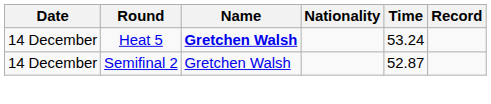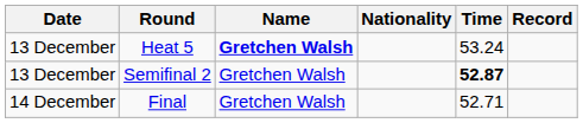 <table class="wikitable" style=text-align:center>
 <tr>
 <th>Date</th>
 <th>Round</th>
 <th>Name</th>
 <th>Nationality</th>
 <th>Time</th>
 <th>Record</th>
 </tr>
 <tr>
-<td>14 December</td>
+<td>13 December</td>
 <td><a href='#'>Heat 5</a></td>
 <td align="left"><strong><a href='#'>Gretchen Walsh</a></strong></td>
 <td align=left></td>
 <td>53.24</td>
 <td></td>
 </tr>
 <tr>
-<td>14 December</td>
+<td>13 December</td>
 <td><a href='#'>Semifinal 2</a></td>
 <td align="left"><a href='#'>Gretchen Walsh</a></td>
 <td align=left></td>
-<td>52.87</td>
+<td><strong>52.87</strong></td>
+<td></td>
+</tr>
+<tr>
+<td>14 December</td>
+<td><a href='#'>Final</a></td>
+<td align="left"><a href='#'>Gretchen Walsh</a></td>
+<td align=left></td>
+<td>52.71</td>
 <td></td>
 </tr>
 </table>
